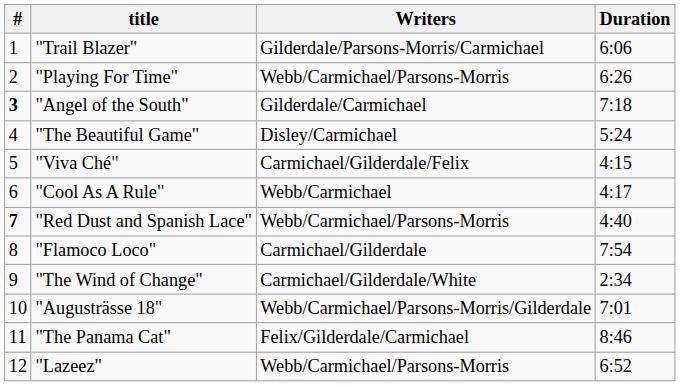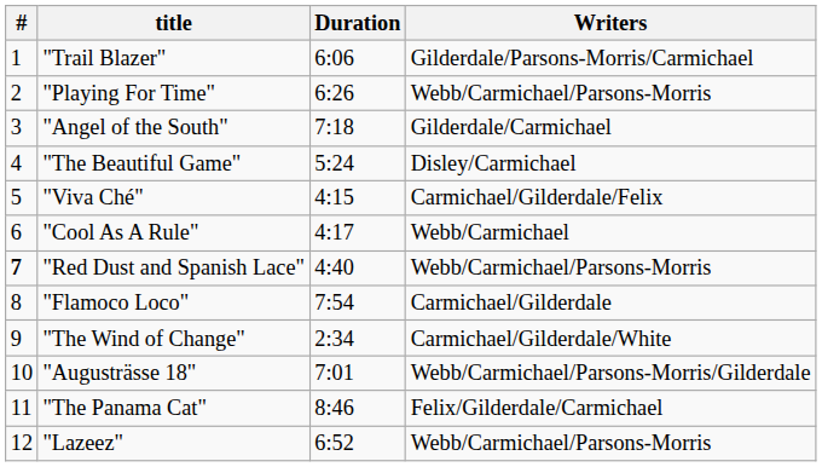 <table class="wikitable">
 <tr>
 <th>#</th>
 <th>title</th>
+<th>Duration</th>
 <th>Writers</th>
-<th>Duration</th>
 </tr>
 <tr>
 <td>1</td>
 <td>"Trail Blazer"</td>
+<td>6:06</td>
 <td>Gilderdale/Parsons-Morris/Carmichael</td>
-<td>6:06</td>
 </tr>
 <tr>
 <td>2</td>
 <td>"Playing For Time"</td>
+<td>6:26</td>
 <td>Webb/Carmichael/Parsons-Morris</td>
-<td>6:26</td>
 </tr>
 <tr>
-<td><strong>3</strong></td>
+<td>3</td>
 <td>"Angel of the South"</td>
+<td>7:18</td>
 <td>Gilderdale/Carmichael</td>
-<td>7:18</td>
 </tr>
 <tr>
 <td>4</td>
 <td>"The Beautiful Game"</td>
+<td>5:24</td>
 <td>Disley/Carmichael</td>
-<td>5:24</td>
 </tr>
 <tr>
 <td>5</td>
 <td>"Viva Ché"</td>
+<td>4:15</td>
 <td>Carmichael/Gilderdale/Felix</td>
-<td>4:15</td>
 </tr>
 <tr>
 <td>6</td>
 <td>"Cool As A Rule"</td>
+<td>4:17</td>
 <td>Webb/Carmichael</td>
-<td>4:17</td>
 </tr>
 <tr>
 <td><strong>7</strong></td>
 <td>"Red Dust and Spanish Lace"</td>
+<td>4:40</td>
 <td>Webb/Carmichael/Parsons-Morris</td>
-<td>4:40</td>
 </tr>
 <tr>
 <td>8</td>
 <td>"Flamoco Loco"</td>
+<td>7:54</td>
 <td>Carmichael/Gilderdale</td>
-<td>7:54</td>
 </tr>
 <tr>
 <td>9</td>
 <td>"The Wind of Change"</td>
+<td>2:34</td>
 <td>Carmichael/Gilderdale/White</td>
-<td>2:34</td>
 </tr>
 <tr>
 <td>10</td>
 <td>"Augusträsse 18"</td>
+<td>7:01</td>
 <td>Webb/Carmichael/Parsons-Morris/Gilderdale</td>
-<td>7:01</td>
 </tr>
 <tr>
 <td>11</td>
 <td>"The Panama Cat"</td>
+<td>8:46</td>
 <td>Felix/Gilderdale/Carmichael</td>
-<td>8:46</td>
 </tr>
 <tr>
 <td>12</td>
 <td>"Lazeez"</td>
+<td>6:52</td>
 <td>Webb/Carmichael/Parsons-Morris</td>
-<td>6:52</td>
 </tr>
 </table>
